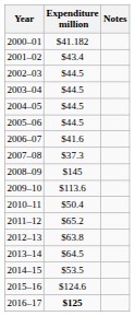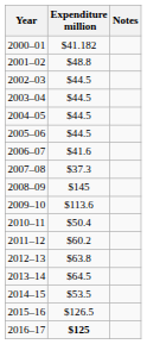 <table class="sortable wikitable" style="font-size:90%; text-align:center">
 <tr>
 <th>Year</th>
 <th>Expenditure<br> million</th>
 <th>Notes</th>
 </tr>
 <tr>
 <td>2000–01</td>
 <td>$41.182</td>
 <td></td>
 </tr>
 <tr>
 <td>2001–02</td>
-<td>$43.4</td>
+<td>$48.8</td>
 <td></td>
 </tr>
 <tr>
 <td>2002–03</td>
 <td>$44.5</td>
 <td></td>
 </tr>
 <tr>
 <td>2003–04</td>
 <td>$44.5</td>
 <td></td>
 </tr>
 <tr>
 <td>2004–05</td>
 <td>$44.5</td>
 <td></td>
 </tr>
 <tr>
 <td>2005–06</td>
 <td>$44.5</td>
 <td></td>
 </tr>
 <tr>
 <td>2006–07</td>
 <td>$41.6</td>
 <td></td>
 </tr>
 <tr>
 <td>2007–08</td>
 <td>$37.3</td>
 <td></td>
 </tr>
 <tr>
 <td>2008–09</td>
 <td>$145</td>
 <td></td>
 </tr>
 <tr>
 <td>2009–10</td>
 <td>$113.6</td>
 <td></td>
 </tr>
 <tr>
 <td>2010–11</td>
 <td>$50.4</td>
 <td></td>
 </tr>
 <tr>
 <td>2011–12</td>
-<td>$65.2</td>
+<td>$60.2</td>
 <td></td>
 </tr>
 <tr>
 <td>2012–13</td>
 <td>$63.8</td>
 <td></td>
 </tr>
 <tr>
 <td>2013–14</td>
 <td>$64.5</td>
 <td></td>
 </tr>
 <tr>
 <td>2014–15</td>
 <td>$53.5</td>
 <td></td>
 </tr>
 <tr>
 <td>2015–16</td>
-<td>$124.6</td>
+<td>$126.5</td>
 <td></td>
 </tr>
 <tr>
 <td>2016–17</td>
 <td><strong>$125</strong></td>
 <td></td>
 </tr>
 </table>
